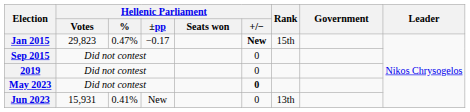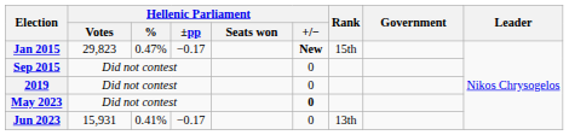 <table class="wikitable" style="text-align:center; line-height:16px;">
 <tr>
 <th rowspan="2" style="width:75px;">Election</th>
 <th colspan="5"><a href='#'>Hellenic Parliament</a></th>
 <th rowspan="2" style="width:30px;">Rank</th>
 <th rowspan="2" style="width:125px;">Government</th>
 <th rowspan="2">Leader</th>
 </tr>
 <tr>
 <th style="width:75px;">Votes</th>
 <th style="width:45px;">%</th>
 <th style="width:45px;">±<a href='#'>pp</a></th>
 <th style="width:100px;">Seats won</th>
 <th style="width:40px;">+/−</th>
 </tr>
 <tr>
 <th><a href='#'>Jan 2015</a></th>
 <td>29,823</td>
 <td>0.47%</td>
 <td>−0.17</td>
 <td></td>
 <td><strong>New</strong></td>
 <td>15th</td>
 <td></td>
 <td rowspan="5"><a href='#'>Nikos Chrysogelos</a></td>
 </tr>
 <tr>
 <th><a href='#'>Sep 2015</a></th>
 <td colspan=3><em>Did not contest</em></td>
 <td></td>
 <td> 0</td>
 <td></td>
 <td></td>
 </tr>
 <tr>
 <th><a href='#'>2019</a></th>
 <td colspan=3><em>Did not contest</em></td>
 <td></td>
 <td> 0</td>
 <td></td>
 <td></td>
 </tr>
 <tr>
 <th><a href='#'>May 2023</a></th>
 <td colspan=3><em>Did not contest</em></td>
 <td></td>
 <td><strong> 0</strong></td>
 <td></td>
 <td></td>
 </tr>
 <tr>
 <th><a href='#'>Jun 2023</a></th>
 <td>15,931</td>
 <td>0.41%</td>
-<td>New</td>
+<td>−0.17</td>
 <td></td>
 <td> 0</td>
 <td>13th</td>
 <td></td>
 </tr>
 </table>
